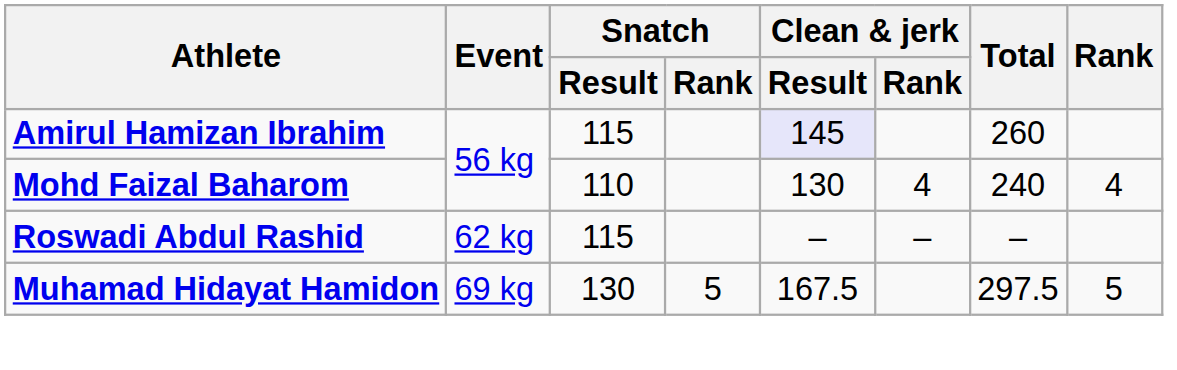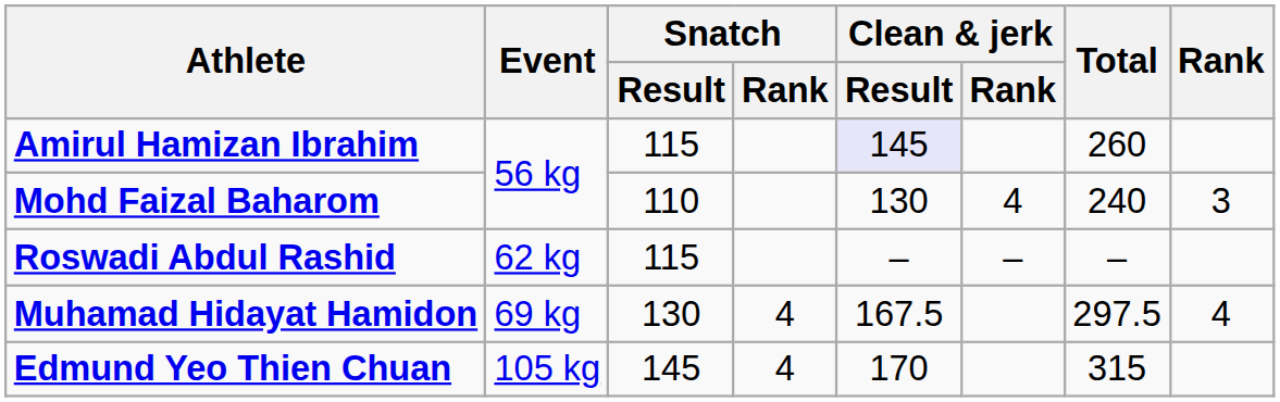 <table class="wikitable" style="font-size:90%">
 <tr>
 <th rowspan="2">Athlete</th>
 <th rowspan="2">Event</th>
 <th colspan="2">Snatch</th>
 <th colspan="2">Clean & jerk</th>
 <th rowspan="2">Total</th>
 <th rowspan="2">Rank</th>
 </tr>
 <tr>
 <th>Result</th>
 <th>Rank</th>
 <th>Result</th>
 <th>Rank</th>
 </tr>
 <tr align=center>
 <td align=left><strong><a href='#'>Amirul Hamizan Ibrahim</a></strong></td>
 <td align=left rowspan=2><a href='#'>56 kg</a></td>
 <td>115</td>
 <td></td>
 <td style="background: lavender;">145</td>
 <td></td>
 <td>260</td>
 <td></td>
 </tr>
 <tr align=center>
 <td align=left><strong><a href='#'>Mohd Faizal Baharom</a></strong></td>
 <td>110</td>
 <td></td>
 <td>130</td>
 <td>4</td>
 <td>240</td>
-<td>4</td>
+<td>3</td>
 </tr>
 <tr align=center>
 <td align=left><strong><a href='#'>Roswadi Abdul Rashid</a></strong></td>
 <td align=left><a href='#'>62 kg</a></td>
 <td>115</td>
 <td></td>
 <td>–</td>
 <td>–</td>
 <td>–</td>
 <td></td>
 </tr>
 <tr align=center>
 <td align=left><strong><a href='#'>Muhamad Hidayat Hamidon</a></strong></td>
 <td align=left><a href='#'>69 kg</a></td>
 <td>130</td>
-<td>5</td>
+<td>4</td>
 <td>167.5</td>
 <td></td>
 <td>297.5</td>
-<td>5</td>
+<td>4</td>
+</tr>
+<tr align=center>
+<td align=left><strong><a href='#'>Edmund Yeo Thien Chuan</a></strong></td>
+<td align=left><a href='#'>105 kg</a></td>
+<td>145</td>
+<td>4</td>
+<td>170</td>
+<td></td>
+<td>315</td>
+<td></td>
 </tr>
 </table>
